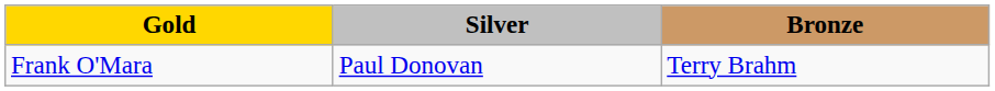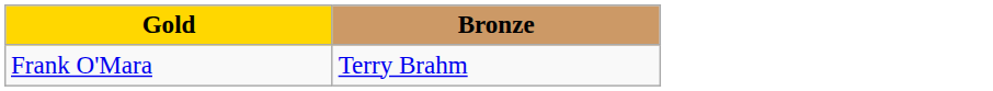 <table class="wikitable" style="text-align:left">
 <tr align="center">
 <td width=200 bgcolor=gold><strong>Gold</strong></td>
-<td width=200 bgcolor=silver><strong>Silver</strong></td>
 <td width=200 bgcolor=CC9966><strong>Bronze</strong></td>
 </tr>
 <tr>
 <td><a href='#'>Frank O'Mara</a><br><em></em></td>
-<td><a href='#'>Paul Donovan</a><br><em></em></td>
 <td><a href='#'>Terry Brahm</a><br><em></em></td>
 </tr>
 </table>
